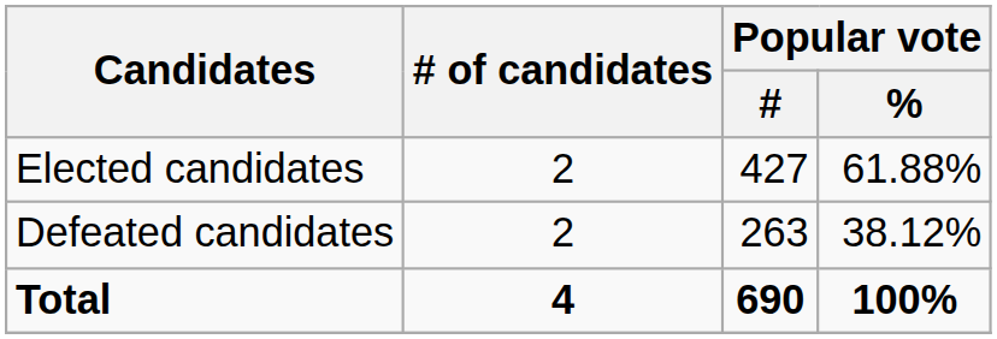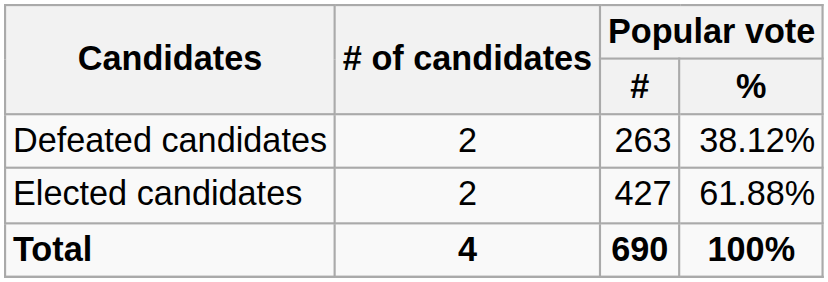 <table class="wikitable">
 <tr>
 <th rowspan="2">Candidates</th>
 <th rowspan="2"># of candidates</th>
 <th colspan="2">Popular vote</th>
 </tr>
 <tr>
 <th>#</th>
 <th>%</th>
 </tr>
 <tr>
+<td>Defeated candidates</td>
+<td align="center">2</td>
+<td align="right">263</td>
+<td align="right">38.12%</td>
+</tr>
+<tr>
 <td>Elected candidates</td>
 <td align="center">2</td>
 <td align="right">427</td>
 <td align="right">61.88%</td>
-</tr>
-<tr>
-<td>Defeated candidates</td>
-<td align="center">2</td>
-<td align="right">263</td>
-<td align="right">38.12%</td>
 </tr>
 <tr>
 <td><strong>Total</strong></td>
 <td align="center"><strong>4</strong></td>
 <td align="center"><strong>690</strong></td>
 <td align="center"><strong>100%</strong></td>
 </tr>
 <tr>
 </tr>
 </table>
